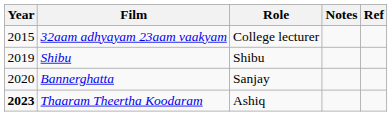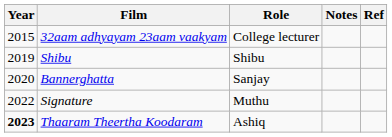 <table class="wikitable sortable">
 <tr>
 <th>Year</th>
 <th>Film</th>
 <th>Role</th>
 <th>Notes</th>
 <th>Ref</th>
 </tr>
 <tr>
 <td>2015</td>
 <td><em><a href='#'>32aam adhyayam 23aam vaakyam</a></em></td>
 <td>College lecturer</td>
 <td></td>
 <td></td>
 </tr>
 <tr>
 <td>2019</td>
 <td><em><a href='#'>Shibu</a></em></td>
 <td>Shibu</td>
 <td></td>
 <td></td>
 </tr>
 <tr>
 <td>2020</td>
 <td><em><a href='#'>Bannerghatta</a> </em></td>
 <td>Sanjay</td>
 <td></td>
 <td></td>
 </tr>
 <tr>
+<td>2022</td>
+<td><em>Signature</em></td>
+<td>Muthu</td>
+<td></td>
+<td></td>
+</tr>
+<tr>
 <td><strong>2023</strong></td>
 <td><em><a href='#'>Thaaram Theertha Koodaram </a></em></td>
 <td>Ashiq</td>
 <td></td>
 <td></td>
 </tr>
 </table>
